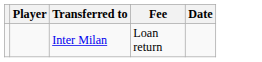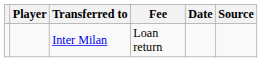 <table class="wikitable plainrowheaders sortable">
 <tr>
 <th></th>
 <th scope="col">Player</th>
 <th>Transferred to</th>
 <th style="width: 65px;">Fee</th>
 <th scope="col">Date</th>
+<th scope="col">Source</th>
 </tr>
 <tr>
 <td align="center"></td>
 <td></td>
 <td> <a href='#'>Inter Milan</a></td>
 <td>Loan return</td>
 <td></td>
+<td></td>
 </tr>
 </table>
